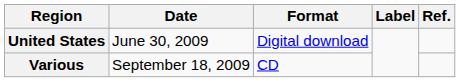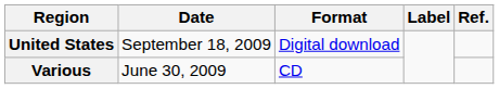 <table class="wikitable plainrowheaders">
 <tr>
 <th scope="col">Region</th>
 <th scope="col">Date</th>
 <th scope="col">Format</th>
 <th scope="col">Label</th>
 <th scope="col">Ref.</th>
 </tr>
 <tr>
 <th scope="row">United States</th>
-<td>June 30, 2009</td>
+<td>September 18, 2009</td>
 <td><a href='#'>Digital download</a></td>
 <td rowspan="2"></td>
 <td style="text-align:center;"></td>
 </tr>
 <tr>
 <th scope="row">Various</th>
-<td>September 18, 2009</td>
+<td>June 30, 2009</td>
 <td><a href='#'>CD</a></td>
 <td style="text-align:center;"></td>
 </tr>
 </table>
